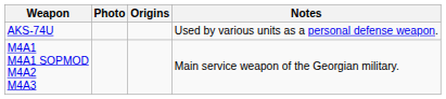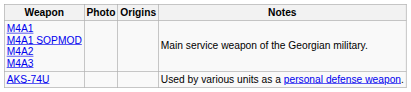 <table class="wikitable">
 <tr>
 <th>Weapon</th>
 <th>Photo</th>
 <th>Origins</th>
 <th>Notes</th>
 </tr>
 <tr>
+<td><a href='#'>M4A1</a><br><a href='#'>M4A1 SOPMOD</a><br><a href='#'>M4A2</a><br><a href='#'>M4A3</a></td>
+<td></td>
+<td></td>
+<td>Main service weapon of the Georgian military.</td>
+</tr>
+<tr>
 <td><a href='#'>AKS-74U</a></td>
 <td></td>
 <td></td>
 <td>Used by various units as a <a href='#'>personal defense weapon</a>.</td>
 </tr>
-<tr>
-<td><a href='#'>M4A1</a><br><a href='#'>M4A1 SOPMOD</a><br><a href='#'>M4A2</a><br><a href='#'>M4A3</a></td>
-<td></td>
-<td></td>
-<td>Main service weapon of the Georgian military.</td>
-</tr>
 </table>
